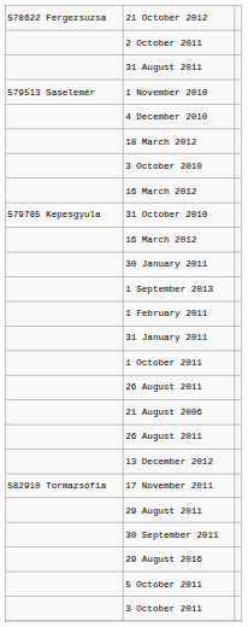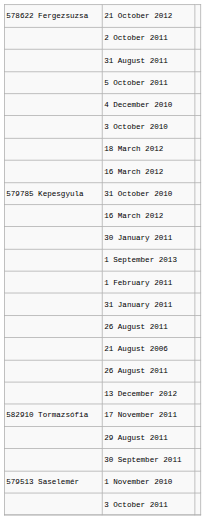 <table class="wikitable" style="font-size: 80%; float: left; width: 26em; margin-right: 1em; height: 700px">
 <tr>
 <td>578622 Fergezsuzsa</td>
 <td>21 October 2012</td>
 <td> </td>
 </tr>
 <tr>
 <td></td>
 <td>2 October 2011</td>
 <td></td>
 </tr>
 <tr>
 <td></td>
 <td>31 August 2011</td>
 <td></td>
 </tr>
 <tr>
-<td>579513 Saselemér</td>
-<td>1 November 2010</td>
-<td> </td>
+<td></td>
+<td>5 October 2011</td>
+<td></td>
 </tr>
 <tr>
 <td></td>
 <td>4 December 2010</td>
 <td> </td>
 </tr>
 <tr>
 <td></td>
-<td>18 March 2012</td>
-<td></td>
+<td>3 October 2010</td>
+<td> </td>
 </tr>
 <tr>
 <td></td>
-<td>3 October 2010</td>
-<td> </td>
+<td>18 March 2012</td>
+<td></td>
 </tr>
 <tr>
 <td></td>
 <td>16 March 2012</td>
 <td></td>
 </tr>
 <tr>
 <td>579785 Kepesgyula</td>
 <td>31 October 2010</td>
 <td> </td>
 </tr>
 <tr>
 <td></td>
 <td>16 March 2012</td>
 <td></td>
 </tr>
 <tr>
 <td></td>
 <td>30 January 2011</td>
 <td> </td>
 </tr>
 <tr>
 <td></td>
 <td>1 September 2013</td>
 <td></td>
 </tr>
 <tr>
 <td></td>
 <td>1 February 2011</td>
 <td></td>
 </tr>
 <tr>
 <td></td>
 <td>31 January 2011</td>
 <td> </td>
 </tr>
 <tr>
 <td></td>
-<td>1 October 2011</td>
-<td></td>
-</tr>
-<tr>
-<td></td>
 <td>26 August 2011</td>
 <td></td>
 </tr>
 <tr>
 <td></td>
 <td>21 August 2006</td>
 <td> </td>
 </tr>
 <tr>
 <td></td>
 <td>26 August 2011</td>
 <td></td>
 </tr>
 <tr>
 <td></td>
 <td>13 December 2012</td>
 <td></td>
 </tr>
 <tr>
 <td>582910 Tormazsófia</td>
 <td>17 November 2011</td>
 <td> </td>
 </tr>
 <tr>
 <td></td>
 <td>29 August 2011</td>
 <td></td>
 </tr>
 <tr>
 <td></td>
 <td>30 September 2011</td>
 <td></td>
 </tr>
 <tr>
-<td></td>
-<td>29 August 2016</td>
+<td>579513 Saselemér</td>
+<td>1 November 2010</td>
 <td> </td>
-</tr>
-<tr>
-<td></td>
-<td>5 October 2011</td>
-<td></td>
 </tr>
 <tr>
 <td></td>
 <td>3 October 2011</td>
 <td></td>
 </tr>
 <tr>
 </tr>
 </table>
